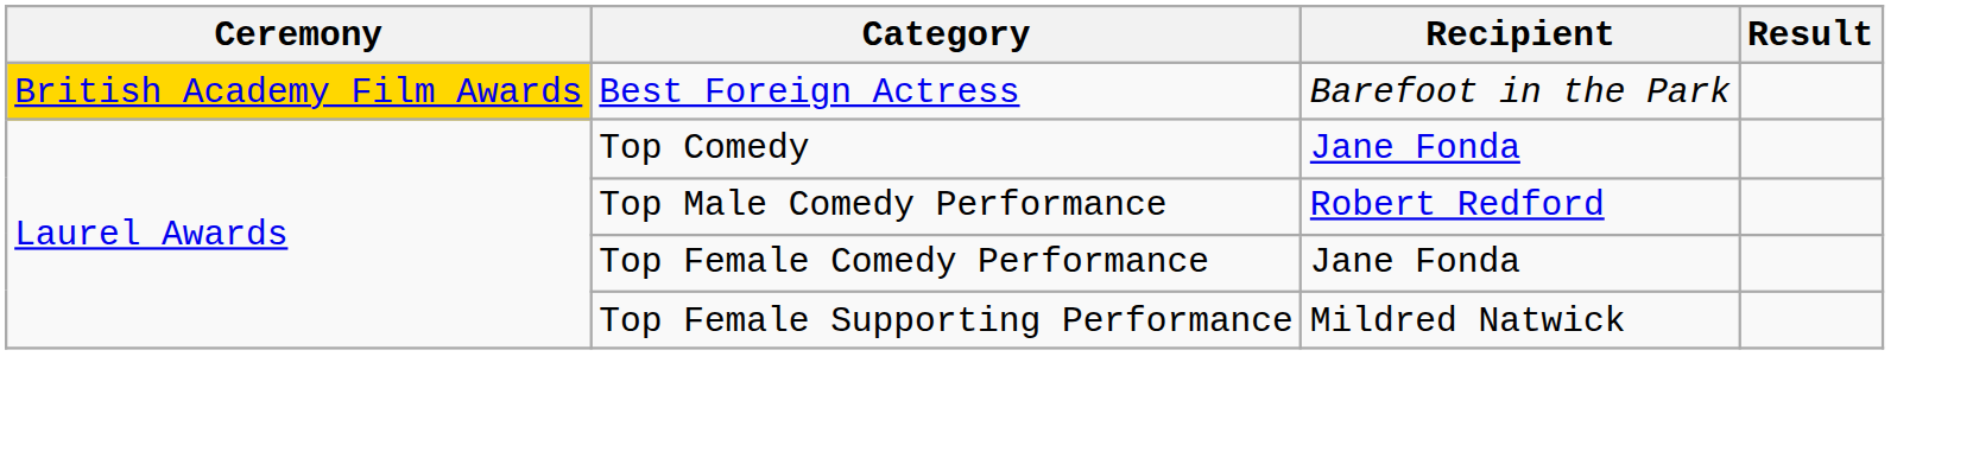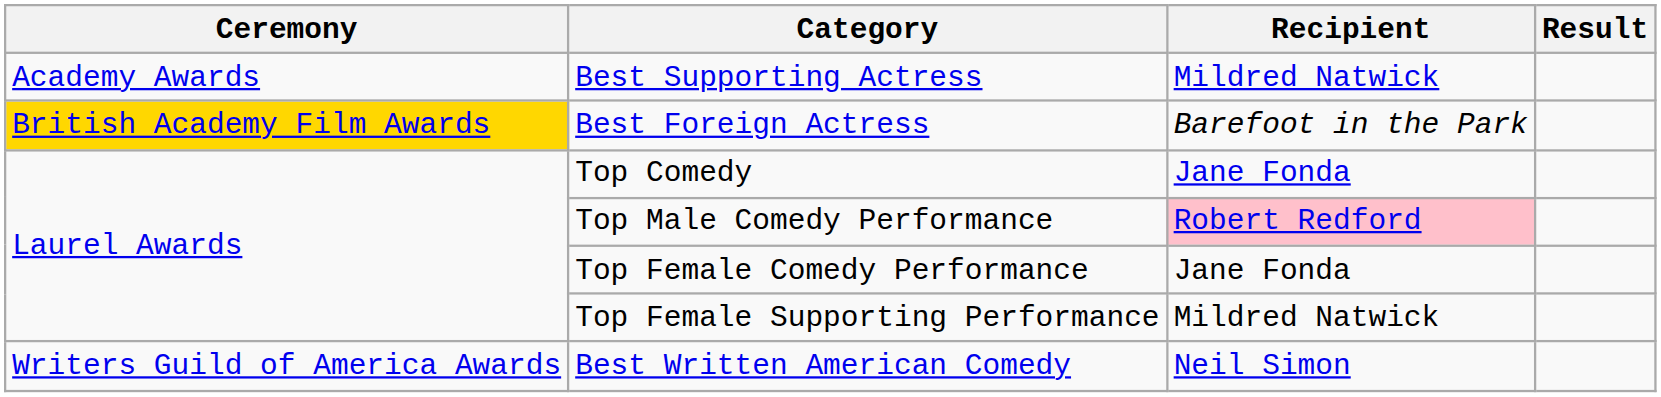 <table class="wikitable sortable plainrowheaders">
 <tr>
 <th scope="col">Ceremony</th>
 <th scope="col">Category</th>
 <th scope="col">Recipient</th>
 <th scope="col">Result</th>
+</tr>
+<tr>
+<td><a href='#'>Academy Awards</a></td>
+<td><a href='#'>Best Supporting Actress</a></td>
+<td><a href='#'>Mildred Natwick</a></td>
+<td></td>
 </tr>
 <tr>
 <td style="background: gold;"><a href='#'>British Academy Film Awards</a></td>
 <td><a href='#'>Best Foreign Actress</a></td>
 <td><em>Barefoot in the Park</em></td>
 <td></td>
 </tr>
 <tr>
 <td rowspan="4"><a href='#'>Laurel Awards</a></td>
 <td>Top Comedy</td>
 <td><a href='#'>Jane Fonda</a></td>
 <td></td>
 </tr>
 <tr>
 <td>Top Male Comedy Performance</td>
-<td><a href='#'>Robert Redford</a></td>
+<td style="background: pink;"><a href='#'>Robert Redford</a></td>
 <td></td>
 </tr>
 <tr>
 <td>Top Female Comedy Performance</td>
 <td>Jane Fonda</td>
 <td></td>
 </tr>
 <tr>
 <td>Top Female Supporting Performance</td>
 <td>Mildred Natwick</td>
 <td></td>
 </tr>
+<tr>
+<td><a href='#'>Writers Guild of America Awards</a></td>
+<td><a href='#'>Best Written American Comedy</a></td>
+<td><a href='#'>Neil Simon</a></td>
+<td></td>
+</tr>
 </table>
